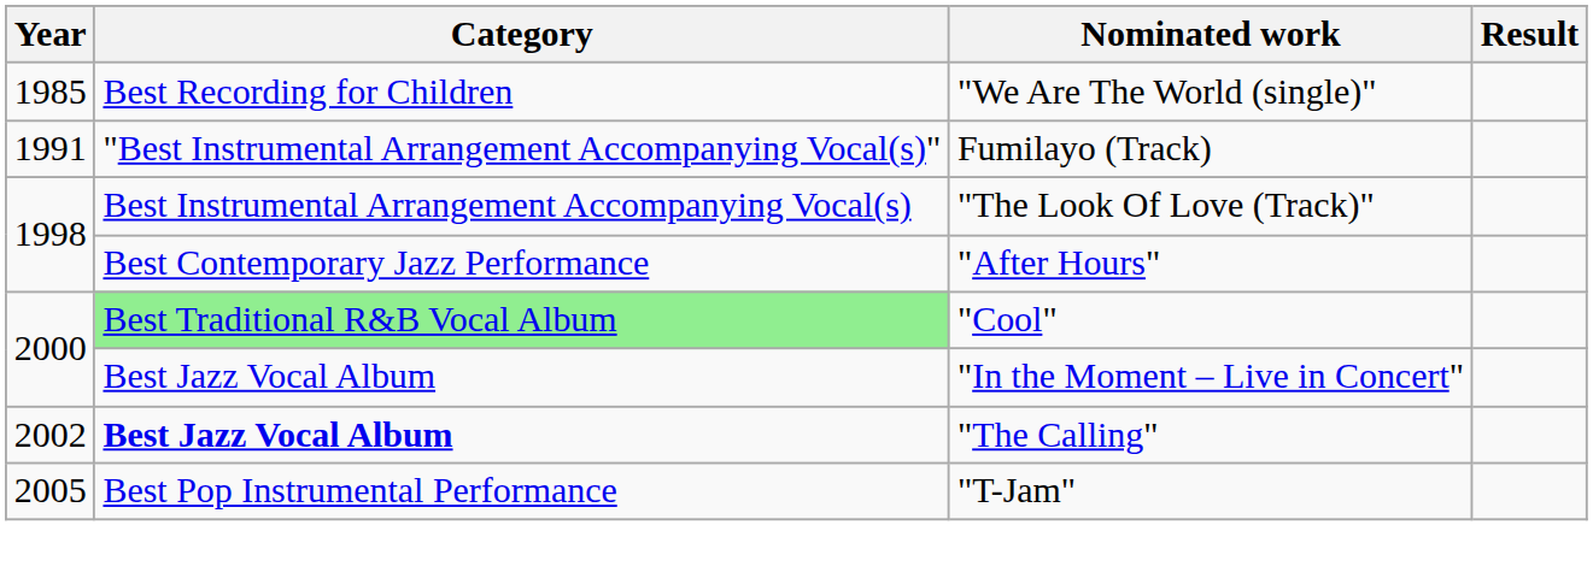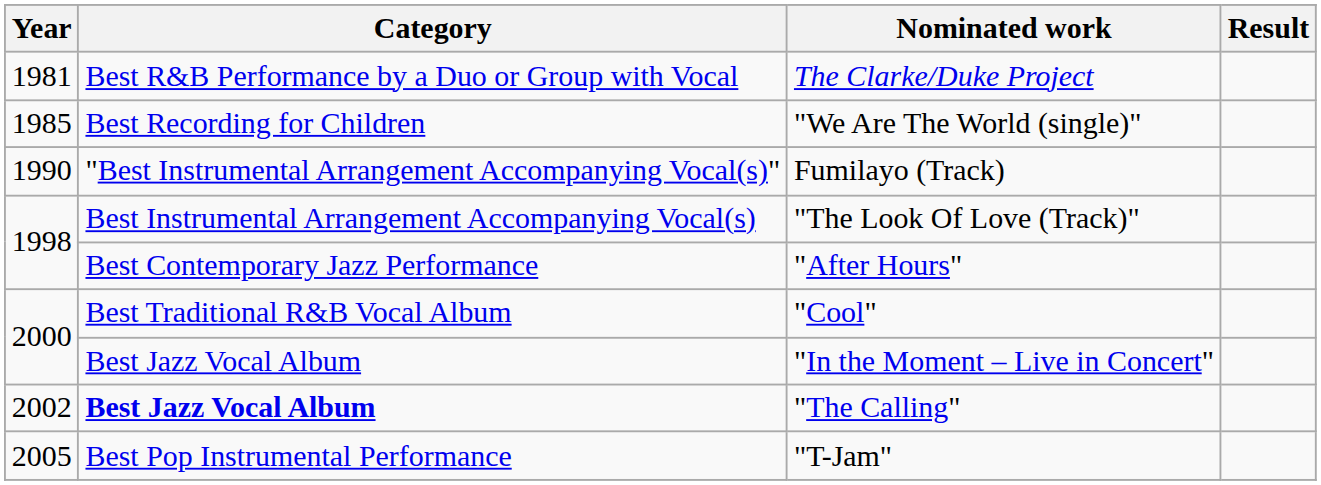 <table class="wikitable sortable">
 <tr>
 <th>Year</th>
 <th>Category</th>
 <th>Nominated work</th>
 <th>Result</th>
 </tr>
 <tr>
+<td>1981</td>
+<td><a href='#'>Best R&B Performance by a Duo or Group with Vocal</a></td>
+<td><em><a href='#'>The Clarke/Duke Project</a></em></td>
+<td></td>
+</tr>
+<tr>
 <td>1985</td>
 <td><a href='#'>Best Recording for Children</a></td>
 <td>"We Are The World (single)"</td>
 <td></td>
 </tr>
 <tr>
-<td>1991</td>
+<td>1990</td>
 <td>"<a href='#'>Best Instrumental Arrangement Accompanying Vocal(s)</a>"</td>
 <td>Fumilayo (Track)</td>
 <td></td>
 </tr>
 <tr>
 <td rowspan=2>1998</td>
 <td><a href='#'>Best Instrumental Arrangement Accompanying Vocal(s)</a></td>
 <td>"The Look Of Love (Track)"</td>
 <td></td>
 </tr>
 <tr>
 <td><a href='#'>Best Contemporary Jazz Performance</a></td>
 <td>"<a href='#'>After Hours</a>"</td>
 <td></td>
 </tr>
 <tr>
 <td rowspan=2>2000</td>
-<td style="background: lightgreen;"><a href='#'>Best Traditional R&B Vocal Album</a></td>
+<td><a href='#'>Best Traditional R&B Vocal Album</a></td>
 <td>"<a href='#'>Cool</a>"</td>
 <td></td>
 </tr>
 <tr>
 <td><a href='#'>Best Jazz Vocal Album</a></td>
 <td>"<a href='#'>In the Moment – Live in Concert</a>"</td>
 <td></td>
 </tr>
 <tr>
 <td>2002</td>
 <td><strong><a href='#'>Best Jazz Vocal Album</a></strong></td>
 <td>"<a href='#'>The Calling</a>"</td>
 <td></td>
 </tr>
 <tr>
 <td>2005</td>
 <td><a href='#'>Best Pop Instrumental Performance</a></td>
 <td>"T-Jam"</td>
 <td></td>
 </tr>
 </table>
